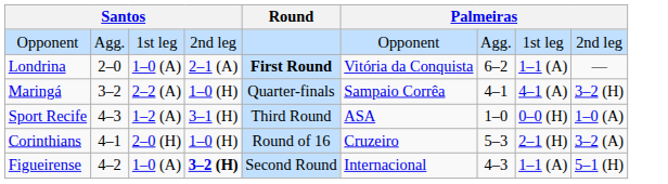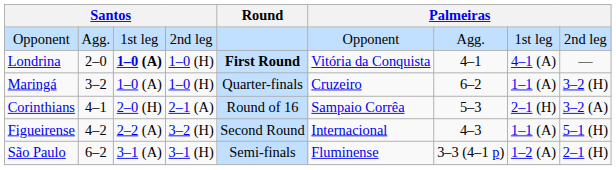 <table class="wikitable" style="text-align:center">
 <tr>
 <th colspan=4> <a href='#'>Santos</a></th>
 <th>Round</th>
 <th colspan=4> <a href='#'>Palmeiras</a></th>
 </tr>
 <tr style="background:#c1e0ff">
 <td>Opponent</td>
 <td>Agg.</td>
 <td>1st leg</td>
 <td>2nd leg</td>
 <td></td>
 <td>Opponent</td>
 <td>Agg.</td>
 <td>1st leg</td>
 <td>2nd leg</td>
 </tr>
 <tr>
 <td align=left> <a href='#'>Londrina</a></td>
 <td>2–0</td>
-<td><a href='#'>1–0</a> (A)</td>
-<td><a href='#'>2–1</a> (A)</td>
+<td><strong><a href='#'>1–0</a> (A)</strong></td>
+<td><a href='#'>1–0</a> (H)</td>
 <td style="background:#c1e0ff"><strong>First Round</strong></td>
 <td align=left> <a href='#'>Vitória da Conquista</a></td>
-<td>6–2</td>
-<td><a href='#'>1–1</a> (A)</td>
+<td>4–1</td>
+<td><a href='#'>4–1</a> (A)</td>
 <td>—</td>
 </tr>
 <tr>
 <td align=left> <a href='#'>Maringá</a></td>
 <td>3–2</td>
-<td><a href='#'>2–2</a> (A)</td>
+<td><a href='#'>1–0</a> (A)</td>
 <td><a href='#'>1–0</a> (H)</td>
 <td style="background:#c1e0ff">Quarter-finals</td>
-<td align=left> <a href='#'>Sampaio Corrêa</a></td>
-<td>4–1</td>
-<td><a href='#'>4–1</a> (A)</td>
+<td align=left> <a href='#'>Cruzeiro</a></td>
+<td>6–2</td>
+<td><a href='#'>1–1</a> (A)</td>
 <td><a href='#'>3–2</a> (H)</td>
-</tr>
-<tr>
-<td align=left> <a href='#'>Sport Recife</a></td>
-<td>4–3</td>
-<td><a href='#'>1–2</a> (A)</td>
-<td><a href='#'>3–1</a> (H)</td>
-<td style="background:#c1e0ff">Third Round</td>
-<td align=left> <a href='#'>ASA</a></td>
-<td>1–0</td>
-<td><a href='#'>0–0</a> (H)</td>
-<td><a href='#'>1–0</a> (A)</td>
 </tr>
 <tr>
 <td align=left> <a href='#'>Corinthians</a></td>
 <td>4–1</td>
 <td><a href='#'>2–0</a> (H)</td>
-<td><a href='#'>1–0</a> (H)</td>
+<td><a href='#'>2–1</a> (A)</td>
 <td style="background:#c1e0ff">Round of 16</td>
-<td align=left> <a href='#'>Cruzeiro</a></td>
+<td align=left> <a href='#'>Sampaio Corrêa</a></td>
 <td>5–3</td>
 <td><a href='#'>2–1</a> (H)</td>
 <td><a href='#'>3–2</a> (A)</td>
 </tr>
 <tr>
 <td align=left> <a href='#'>Figueirense</a></td>
 <td>4–2</td>
-<td><a href='#'>1–0</a> (A)</td>
-<td><strong><a href='#'>3–2</a> (H)</strong></td>
+<td><a href='#'>2–2</a> (A)</td>
+<td><a href='#'>3–2</a> (H)</td>
 <td style="background:#c1e0ff">Second Round</td>
 <td align=left> <a href='#'>Internacional</a></td>
 <td>4–3</td>
 <td><a href='#'>1–1</a> (A)</td>
 <td><a href='#'>5–1</a> (H)</td>
 </tr>
+<tr>
+<td align=left> <a href='#'>São Paulo</a></td>
+<td>6–2</td>
+<td><a href='#'>3–1</a> (A)</td>
+<td><a href='#'>3–1</a> (H)</td>
+<td style="background:#c1e0ff">Semi-finals</td>
+<td align=left> <a href='#'>Fluminense</a></td>
+<td>3–3 (4–1 <a href='#'>p</a>)</td>
+<td><a href='#'>1–2</a> (A)</td>
+<td><a href='#'>2–1</a> (H)</td>
+</tr>
 </table>
